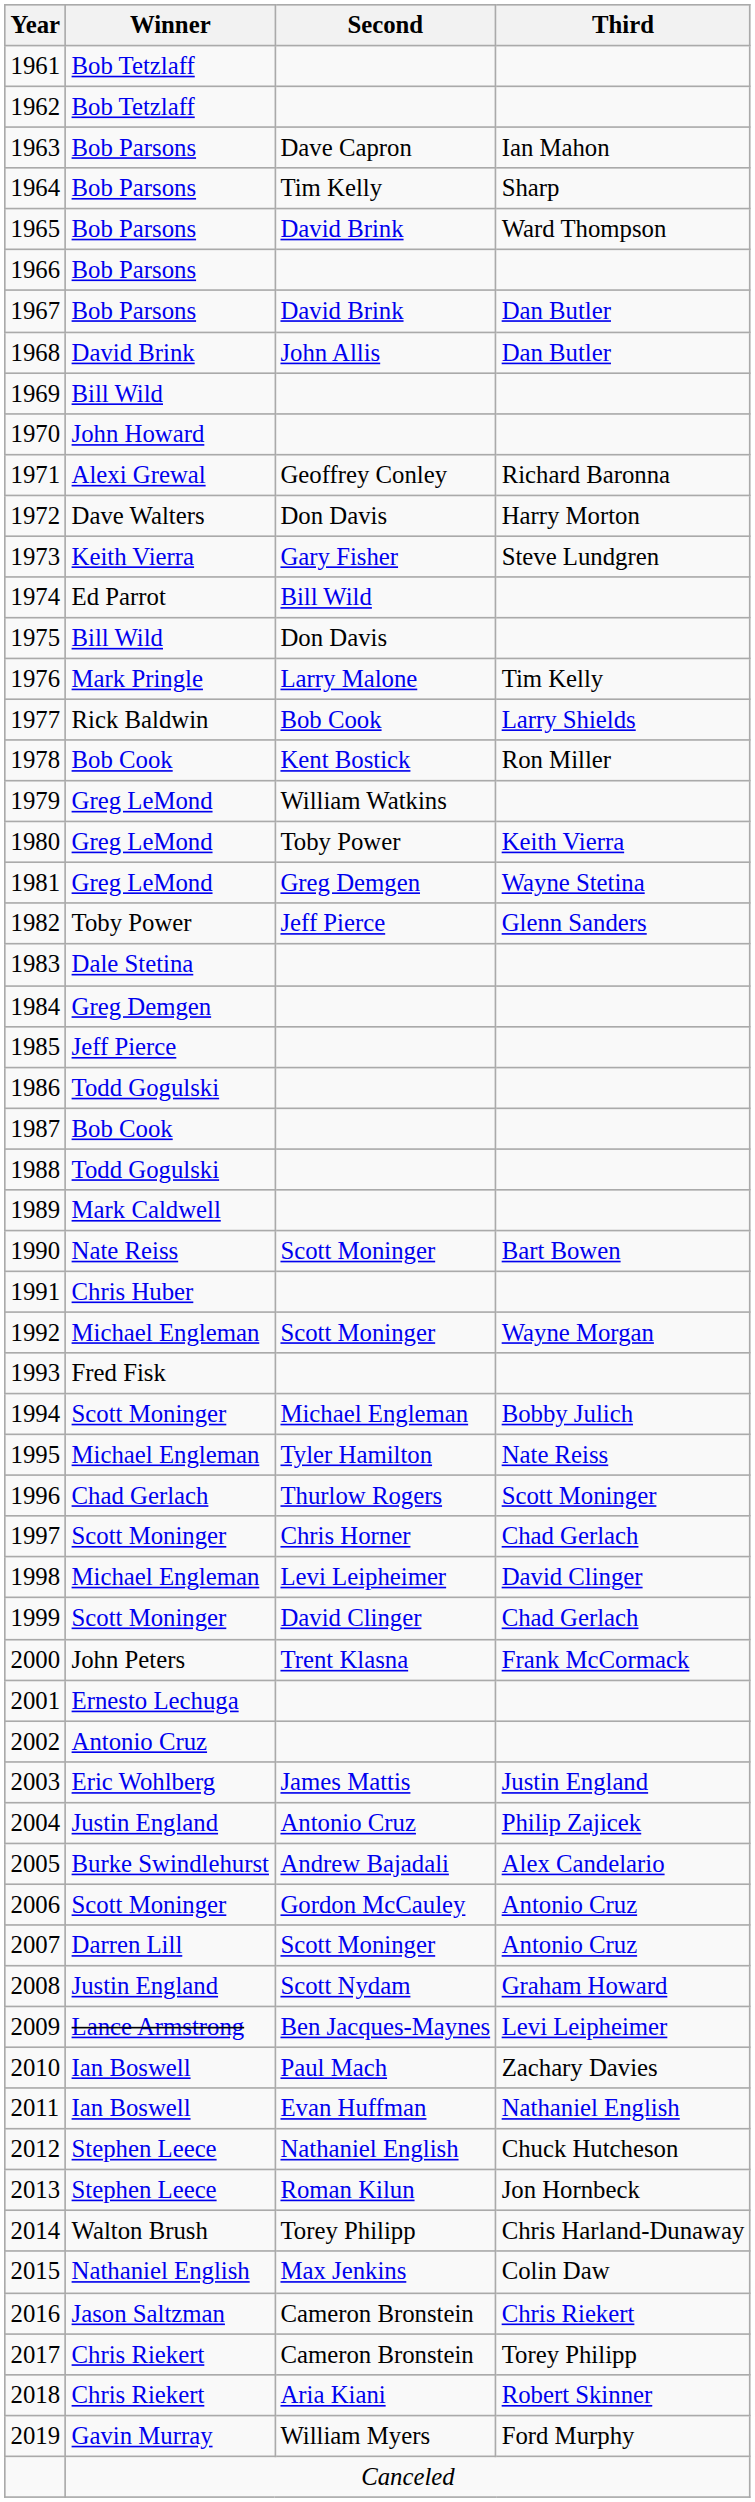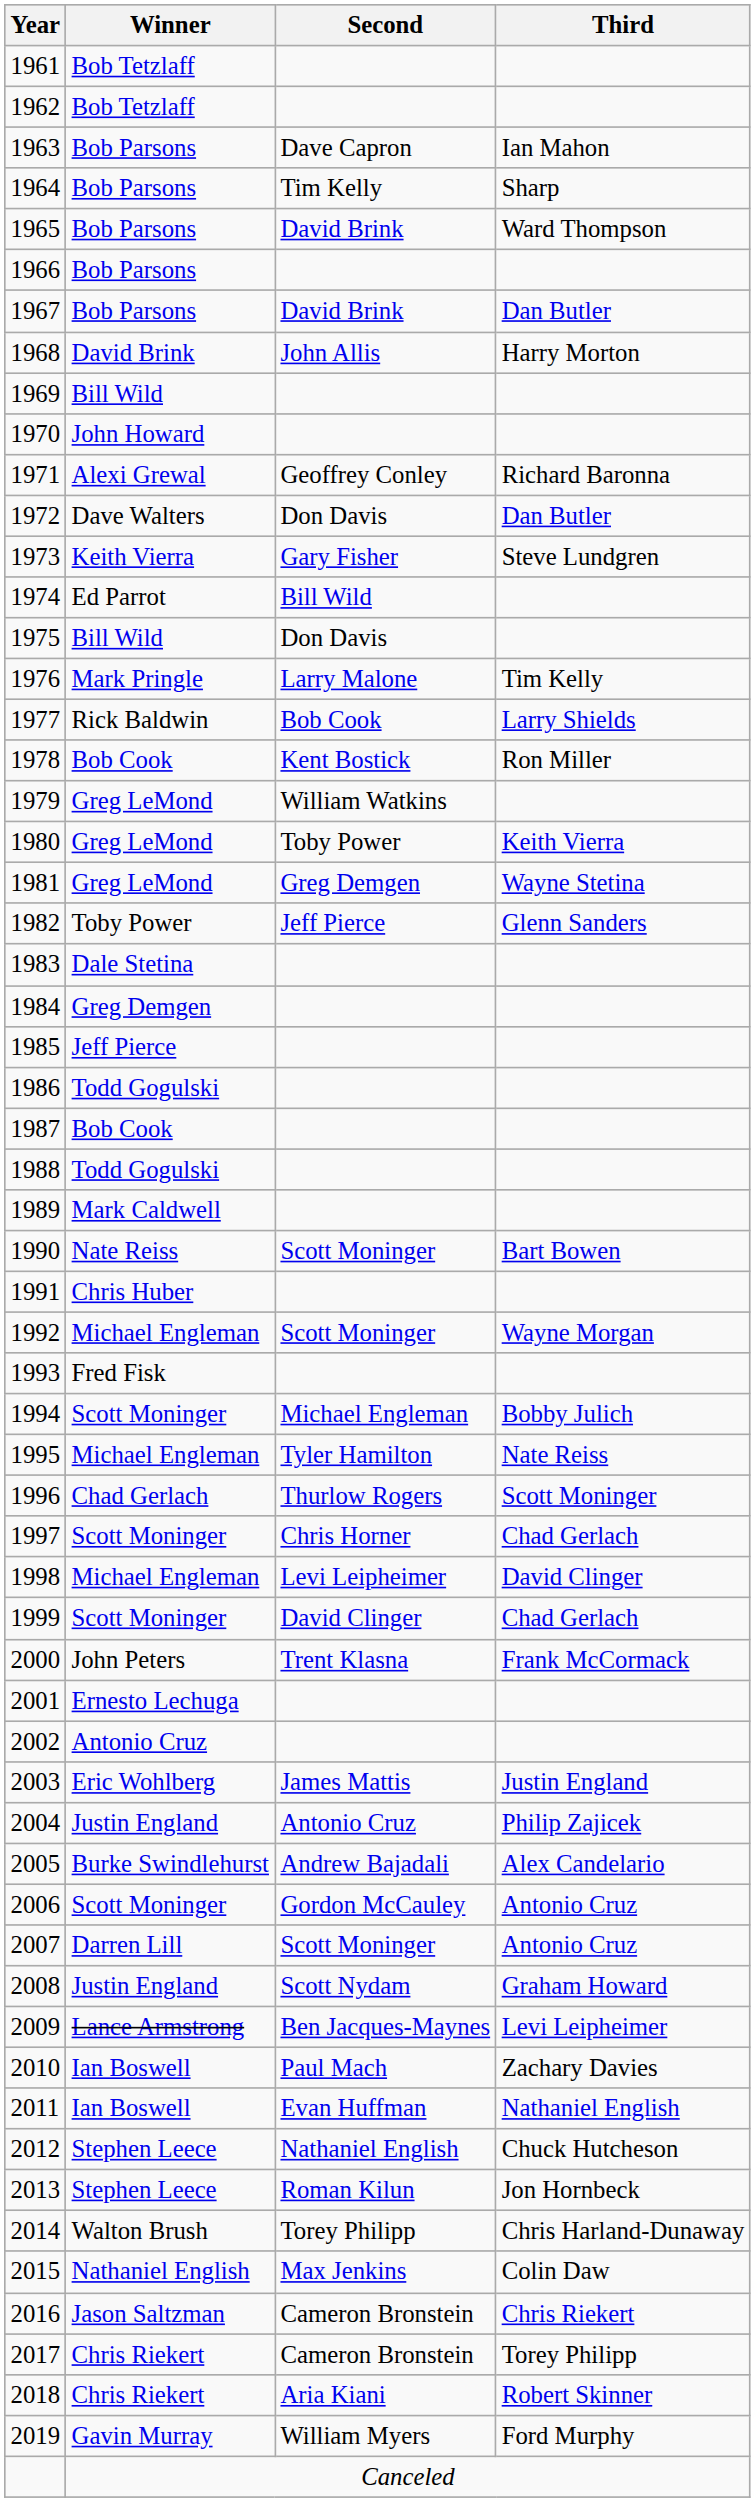 <table class="wikitable sortable" style="font-size:95%">
 <tr>
 <th>Year</th>
 <th>Winner</th>
 <th>Second</th>
 <th>Third</th>
 </tr>
 <tr>
 <td>1961</td>
 <td> <a href='#'>Bob Tetzlaff</a></td>
 <td></td>
 <td></td>
 </tr>
 <tr>
 <td>1962</td>
 <td> <a href='#'>Bob Tetzlaff</a></td>
 <td></td>
 <td></td>
 </tr>
 <tr>
 <td>1963</td>
 <td> <a href='#'>Bob Parsons</a></td>
 <td> Dave Capron</td>
 <td> Ian Mahon</td>
 </tr>
 <tr>
 <td>1964</td>
 <td> <a href='#'>Bob Parsons</a></td>
 <td> Tim Kelly</td>
 <td> Sharp</td>
 </tr>
 <tr>
 <td>1965</td>
 <td> <a href='#'>Bob Parsons</a></td>
 <td> <a href='#'>David Brink</a></td>
 <td> Ward Thompson</td>
 </tr>
 <tr>
 <td>1966</td>
 <td> <a href='#'>Bob Parsons</a></td>
 <td></td>
 <td></td>
 </tr>
 <tr>
 <td>1967</td>
 <td> <a href='#'>Bob Parsons</a></td>
 <td> <a href='#'>David Brink</a></td>
 <td> <a href='#'>Dan Butler</a></td>
 </tr>
 <tr>
 <td>1968</td>
 <td> <a href='#'>David Brink</a></td>
 <td> <a href='#'>John Allis</a></td>
-<td> <a href='#'>Dan Butler</a></td>
+<td> Harry Morton</td>
 </tr>
 <tr>
 <td>1969</td>
 <td> <a href='#'>Bill Wild</a></td>
 <td></td>
 <td></td>
 </tr>
 <tr>
 <td>1970</td>
 <td> <a href='#'>John Howard</a></td>
 <td></td>
 <td></td>
 </tr>
 <tr>
 <td>1971</td>
 <td> <a href='#'>Alexi Grewal</a></td>
 <td> Geoffrey Conley</td>
 <td> Richard Baronna</td>
 </tr>
 <tr>
 <td>1972</td>
 <td> Dave Walters</td>
 <td> Don Davis</td>
-<td> Harry Morton</td>
+<td> <a href='#'>Dan Butler</a></td>
 </tr>
 <tr>
 <td>1973</td>
 <td> <a href='#'>Keith Vierra</a></td>
 <td> <a href='#'>Gary Fisher</a></td>
 <td> Steve Lundgren</td>
 </tr>
 <tr>
 <td>1974</td>
 <td> Ed Parrot</td>
 <td> <a href='#'>Bill Wild</a></td>
 <td></td>
 </tr>
 <tr>
 <td>1975</td>
 <td> <a href='#'>Bill Wild</a></td>
 <td> Don Davis</td>
 <td></td>
 </tr>
 <tr>
 <td>1976</td>
 <td> <a href='#'>Mark Pringle</a></td>
 <td> <a href='#'>Larry Malone</a></td>
 <td> Tim Kelly</td>
 </tr>
 <tr>
 <td>1977</td>
 <td> Rick Baldwin</td>
 <td> <a href='#'>Bob Cook</a></td>
 <td> <a href='#'>Larry Shields</a></td>
 </tr>
 <tr>
 <td>1978</td>
 <td> <a href='#'>Bob Cook</a></td>
 <td> <a href='#'>Kent Bostick</a></td>
 <td> Ron Miller</td>
 </tr>
 <tr>
 <td>1979</td>
 <td> <a href='#'>Greg LeMond</a></td>
 <td> William Watkins</td>
 <td></td>
 </tr>
 <tr>
 <td>1980</td>
 <td> <a href='#'>Greg LeMond</a></td>
 <td> Toby Power</td>
 <td> <a href='#'>Keith Vierra</a></td>
 </tr>
 <tr>
 <td>1981</td>
 <td> <a href='#'>Greg LeMond</a></td>
 <td> <a href='#'>Greg Demgen</a></td>
 <td> <a href='#'>Wayne Stetina</a></td>
 </tr>
 <tr>
 <td>1982</td>
 <td> Toby Power</td>
 <td> <a href='#'>Jeff Pierce</a></td>
 <td> <a href='#'>Glenn Sanders</a></td>
 </tr>
 <tr>
 <td>1983</td>
 <td> <a href='#'>Dale Stetina</a></td>
 <td></td>
 <td></td>
 </tr>
 <tr>
 <td>1984</td>
 <td> <a href='#'>Greg Demgen</a></td>
 <td></td>
 <td></td>
 </tr>
 <tr>
 <td>1985</td>
 <td> <a href='#'>Jeff Pierce</a></td>
 <td></td>
 <td></td>
 </tr>
 <tr>
 <td>1986</td>
 <td> <a href='#'>Todd Gogulski</a></td>
 <td></td>
 <td></td>
 </tr>
 <tr>
 <td>1987</td>
 <td> <a href='#'>Bob Cook</a></td>
 <td></td>
 <td></td>
 </tr>
 <tr>
 <td>1988</td>
 <td> <a href='#'>Todd Gogulski</a></td>
 <td></td>
 <td></td>
 </tr>
 <tr>
 <td>1989</td>
 <td> <a href='#'>Mark Caldwell</a></td>
 <td></td>
 <td></td>
 </tr>
 <tr>
 <td>1990</td>
 <td> <a href='#'>Nate Reiss</a></td>
 <td> <a href='#'>Scott Moninger</a></td>
 <td> <a href='#'>Bart Bowen</a></td>
 </tr>
 <tr>
 <td>1991</td>
 <td> <a href='#'>Chris Huber</a></td>
 <td></td>
 <td></td>
 </tr>
 <tr>
 <td>1992</td>
 <td> <a href='#'>Michael Engleman</a></td>
 <td> <a href='#'>Scott Moninger</a></td>
 <td> <a href='#'>Wayne Morgan</a></td>
 </tr>
 <tr>
 <td>1993</td>
 <td> Fred Fisk</td>
 <td></td>
 <td></td>
 </tr>
 <tr>
 <td>1994</td>
 <td> <a href='#'>Scott Moninger</a></td>
 <td> <a href='#'>Michael Engleman</a></td>
 <td> <a href='#'>Bobby Julich</a></td>
 </tr>
 <tr>
 <td>1995</td>
 <td> <a href='#'>Michael Engleman</a></td>
 <td> <a href='#'>Tyler Hamilton</a></td>
 <td> <a href='#'>Nate Reiss</a></td>
 </tr>
 <tr>
 <td>1996</td>
 <td> <a href='#'>Chad Gerlach</a></td>
 <td> <a href='#'>Thurlow Rogers</a></td>
 <td> <a href='#'>Scott Moninger</a></td>
 </tr>
 <tr>
 <td>1997</td>
 <td> <a href='#'>Scott Moninger</a></td>
 <td> <a href='#'>Chris Horner</a></td>
 <td> <a href='#'>Chad Gerlach</a></td>
 </tr>
 <tr>
 <td>1998</td>
 <td> <a href='#'>Michael Engleman</a></td>
 <td> <a href='#'>Levi Leipheimer</a></td>
 <td> <a href='#'>David Clinger</a></td>
 </tr>
 <tr>
 <td>1999</td>
 <td> <a href='#'>Scott Moninger</a></td>
 <td> <a href='#'>David Clinger</a></td>
 <td> <a href='#'>Chad Gerlach</a></td>
 </tr>
 <tr>
 <td>2000</td>
 <td> John Peters</td>
 <td> <a href='#'>Trent Klasna</a></td>
 <td> <a href='#'>Frank McCormack</a></td>
 </tr>
 <tr>
 <td>2001</td>
 <td> <a href='#'>Ernesto Lechuga</a></td>
 <td></td>
 <td></td>
 </tr>
 <tr>
 <td>2002</td>
 <td> <a href='#'>Antonio Cruz</a></td>
 <td></td>
 <td></td>
 </tr>
 <tr>
 <td>2003</td>
 <td> <a href='#'>Eric Wohlberg</a></td>
 <td> <a href='#'>James Mattis</a></td>
 <td> <a href='#'>Justin England</a></td>
 </tr>
 <tr>
 <td>2004</td>
 <td> <a href='#'>Justin England</a></td>
 <td> <a href='#'>Antonio Cruz</a></td>
 <td> <a href='#'>Philip Zajicek</a></td>
 </tr>
 <tr>
 <td>2005</td>
 <td> <a href='#'>Burke Swindlehurst</a></td>
 <td> <a href='#'>Andrew Bajadali</a></td>
 <td> <a href='#'>Alex Candelario</a></td>
 </tr>
 <tr>
 <td>2006</td>
 <td> <a href='#'>Scott Moninger</a></td>
 <td> <a href='#'>Gordon McCauley</a></td>
 <td> <a href='#'>Antonio Cruz</a></td>
 </tr>
 <tr>
 <td>2007</td>
 <td> <a href='#'>Darren Lill</a></td>
 <td> <a href='#'>Scott Moninger</a></td>
 <td> <a href='#'>Antonio Cruz</a></td>
 </tr>
 <tr>
 <td>2008</td>
 <td> <a href='#'>Justin England</a></td>
 <td> <a href='#'>Scott Nydam</a></td>
 <td> <a href='#'>Graham Howard</a></td>
 </tr>
 <tr>
 <td>2009</td>
 <td> <s><a href='#'>Lance Armstrong</a></s></td>
 <td> <a href='#'>Ben Jacques-Maynes</a></td>
 <td> <a href='#'>Levi Leipheimer</a></td>
 </tr>
 <tr>
 <td>2010</td>
 <td> <a href='#'>Ian Boswell</a></td>
 <td> <a href='#'>Paul Mach</a></td>
 <td> Zachary Davies</td>
 </tr>
 <tr>
 <td>2011</td>
 <td> <a href='#'>Ian Boswell</a></td>
 <td> <a href='#'>Evan Huffman</a></td>
 <td> <a href='#'>Nathaniel English</a></td>
 </tr>
 <tr>
 <td>2012</td>
 <td> <a href='#'>Stephen Leece</a></td>
 <td> <a href='#'>Nathaniel English</a></td>
 <td> Chuck Hutcheson</td>
 </tr>
 <tr>
 <td>2013</td>
 <td> <a href='#'>Stephen Leece</a></td>
 <td> <a href='#'>Roman Kilun</a></td>
 <td> Jon Hornbeck</td>
 </tr>
 <tr>
 <td>2014</td>
 <td> Walton Brush</td>
 <td> Torey Philipp</td>
 <td> Chris Harland-Dunaway</td>
 </tr>
 <tr>
 <td>2015</td>
 <td> <a href='#'>Nathaniel English</a></td>
 <td> <a href='#'>Max Jenkins</a></td>
 <td> Colin Daw</td>
 </tr>
 <tr>
 <td>2016</td>
 <td> <a href='#'>Jason Saltzman</a></td>
 <td> Cameron Bronstein</td>
 <td> <a href='#'>Chris Riekert</a></td>
 </tr>
 <tr>
 <td>2017</td>
 <td> <a href='#'>Chris Riekert</a></td>
 <td> Cameron Bronstein</td>
 <td> Torey Philipp</td>
 </tr>
 <tr>
 <td>2018</td>
 <td> <a href='#'>Chris Riekert</a></td>
 <td> <a href='#'>Aria Kiani</a></td>
 <td> <a href='#'>Robert Skinner</a></td>
 </tr>
 <tr>
 <td>2019</td>
 <td> <a href='#'>Gavin Murray</a></td>
 <td> William Myers</td>
 <td> Ford Murphy</td>
 </tr>
 <tr>
 <td></td>
 <td colspan=3; align=center><em>Canceled</em></td>
 </tr>
 </table>
